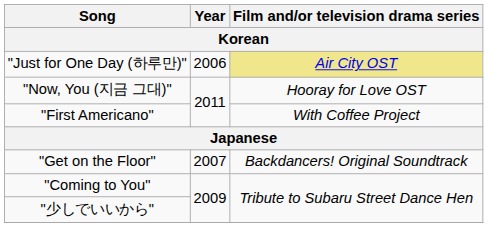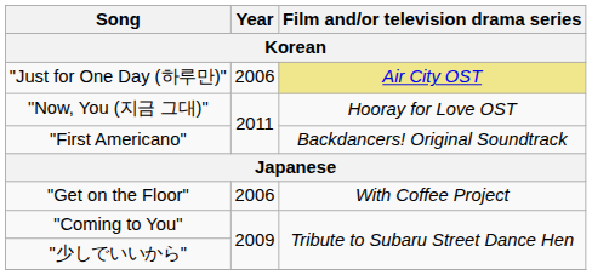 <table class="wikitable plainrowheaders" style="text-align:center;" border="1">
 <tr>
 <th scope="col">Song</th>
 <th scope="col">Year</th>
 <th scope="col">Film and/or television drama series</th>
 </tr>
 <tr>
 <th colspan="3">Korean</th>
 </tr>
 <tr>
 <td>"Just for One Day (하루만)"<br></td>
 <td>2006</td>
 <td style="background: khaki;"><em><a href='#'>Air City OST</a></em></td>
 </tr>
 <tr>
 <td>"Now, You (지금 그대)"<br></td>
 <td rowspan="2">2011</td>
 <td><em>Hooray for Love OST</em></td>
 </tr>
 <tr>
 <td>"First Americano"<br></td>
-<td><em>With Coffee Project</em></td>
+<td><em>Backdancers! Original Soundtrack</em></td>
 </tr>
 <tr>
 <th colspan="3">Japanese</th>
 </tr>
 <tr>
 <td>"Get on the Floor"<br></td>
-<td>2007</td>
-<td><em>Backdancers! Original Soundtrack</em></td>
+<td>2006</td>
+<td><em>With Coffee Project</em></td>
 </tr>
 <tr>
 <td>"Coming to You"</td>
 <td rowspan="2">2009</td>
 <td rowspan="2"><em>Tribute to Subaru Street Dance Hen</em></td>
 </tr>
 <tr>
 <td>"少しでいいから"</td>
 </tr>
 <tr>
 </tr>
 </table>
